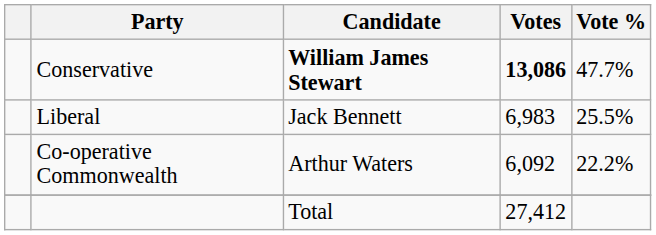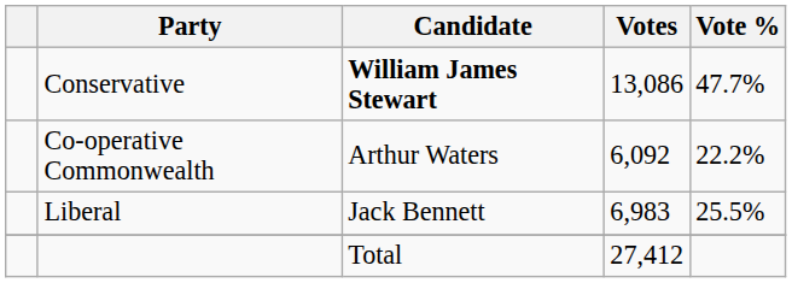 <table class="wikitable">
 <tr>
 <th></th>
 <th scope="col" width="175">Party</th>
 <th scope="col" width="150">Candidate</th>
 <th>Votes</th>
 <th>Vote %</th>
 </tr>
 <tr>
 <td>   </td>
 <td>Conservative</td>
 <td><strong>William James Stewart</strong></td>
-<td><strong>13,086</strong></td>
+<td>13,086</td>
 <td>47.7%</td>
+</tr>
+<tr |>
+<td>   </td>
+<td>Co-operative Commonwealth</td>
+<td>Arthur Waters</td>
+<td>6,092</td>
+<td>22.2%</td>
 </tr>
 <tr |>
 <td>   </td>
 <td>Liberal</td>
 <td>Jack Bennett</td>
 <td>6,983</td>
 <td>25.5%</td>
-</tr>
-<tr |>
-<td>   </td>
-<td>Co-operative Commonwealth</td>
-<td>Arthur Waters</td>
-<td>6,092</td>
-<td>22.2%</td>
 </tr>
 <tr |>
 </tr>
 <tr |>
 <td></td>
 <td></td>
 <td>Total</td>
 <td>27,412</td>
 <td></td>
 </tr>
 </table>
